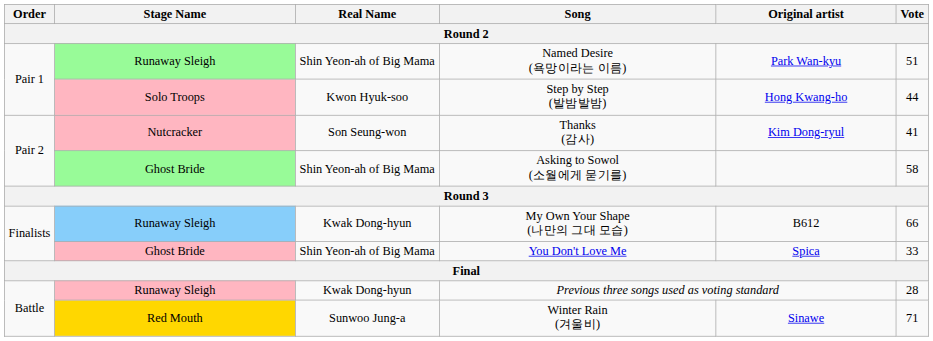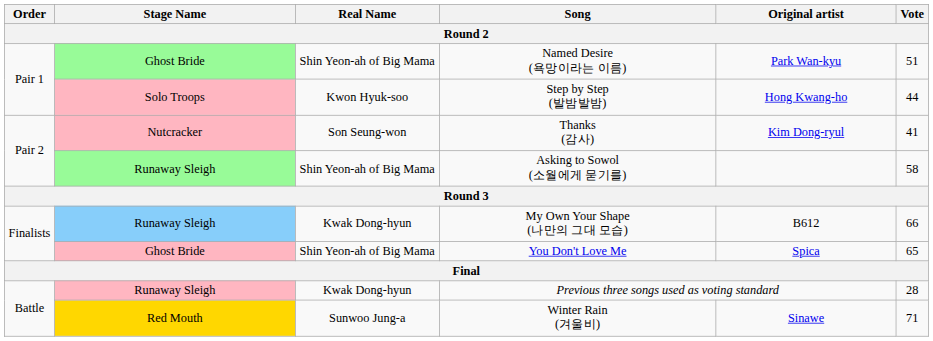 <table class="wikitable" style="text-align:center; width:95%;">
 <tr>
 <th style="width:1%;">Order</th>
 <th style="width:20%;">Stage Name</th>
 <th style="width:12%;">Real Name</th>
 <th style="width:23%;">Song</th>
 <th style="width:15%;">Original artist</th>
 <th style="width:1%;">Vote</th>
 </tr>
 <tr>
 <th colspan=6>Round 2</th>
 </tr>
 <tr>
 <td rowspan=2>Pair 1</td>
-<td bgcolor="palegreen">Runaway Sleigh</td>
+<td bgcolor="palegreen">Ghost Bride</td>
 <td>Shin Yeon-ah of Big Mama</td>
 <td>Named Desire<br>(욕망이라는 이름)</td>
 <td><a href='#'>Park Wan-kyu</a></td>
 <td>51</td>
 </tr>
 <tr>
 <td bgcolor="lightpink">Solo Troops</td>
 <td>Kwon Hyuk-soo</td>
 <td>Step by Step<br>(발밤발밤)<br></td>
 <td><a href='#'>Hong Kwang-ho</a></td>
 <td>44</td>
 </tr>
 <tr>
 <td rowspan=2>Pair 2</td>
 <td bgcolor="lightpink">Nutcracker</td>
 <td>Son Seung-won</td>
 <td>Thanks<br>(감사)</td>
 <td><a href='#'>Kim Dong-ryul</a></td>
 <td>41</td>
 </tr>
 <tr>
-<td bgcolor="palegreen">Ghost Bride</td>
+<td bgcolor="palegreen">Runaway Sleigh</td>
 <td>Shin Yeon-ah of Big Mama</td>
 <td>Asking to Sowol<br>(소월에게 묻기를)</td>
 <td></td>
 <td>58</td>
 </tr>
 <tr>
 <th colspan=6>Round 3</th>
 </tr>
 <tr>
 <td rowspan=2>Finalists</td>
 <td bgcolor="lightskyblue">Runaway Sleigh</td>
 <td>Kwak Dong-hyun</td>
 <td>My Own Your Shape<br>(나만의 그대 모습)</td>
 <td>B612</td>
 <td>66</td>
 </tr>
 <tr>
 <td bgcolor="lightpink">Ghost Bride</td>
 <td>Shin Yeon-ah of Big Mama</td>
 <td><a href='#'>You Don't Love Me</a></td>
 <td><a href='#'>Spica</a></td>
-<td>33</td>
+<td>65</td>
 </tr>
 <tr>
 <th colspan=6>Final</th>
 </tr>
 <tr>
 <td rowspan=2>Battle</td>
 <td bgcolor="lightpink">Runaway Sleigh</td>
 <td>Kwak Dong-hyun</td>
 <td colspan=2><em>Previous three songs used as voting standard</em></td>
 <td>28</td>
 </tr>
 <tr>
 <td bgcolor="gold">Red Mouth</td>
 <td>Sunwoo Jung-a</td>
 <td>Winter Rain<br>(겨울비)</td>
 <td><a href='#'>Sinawe</a></td>
 <td>71</td>
 </tr>
 </table>
